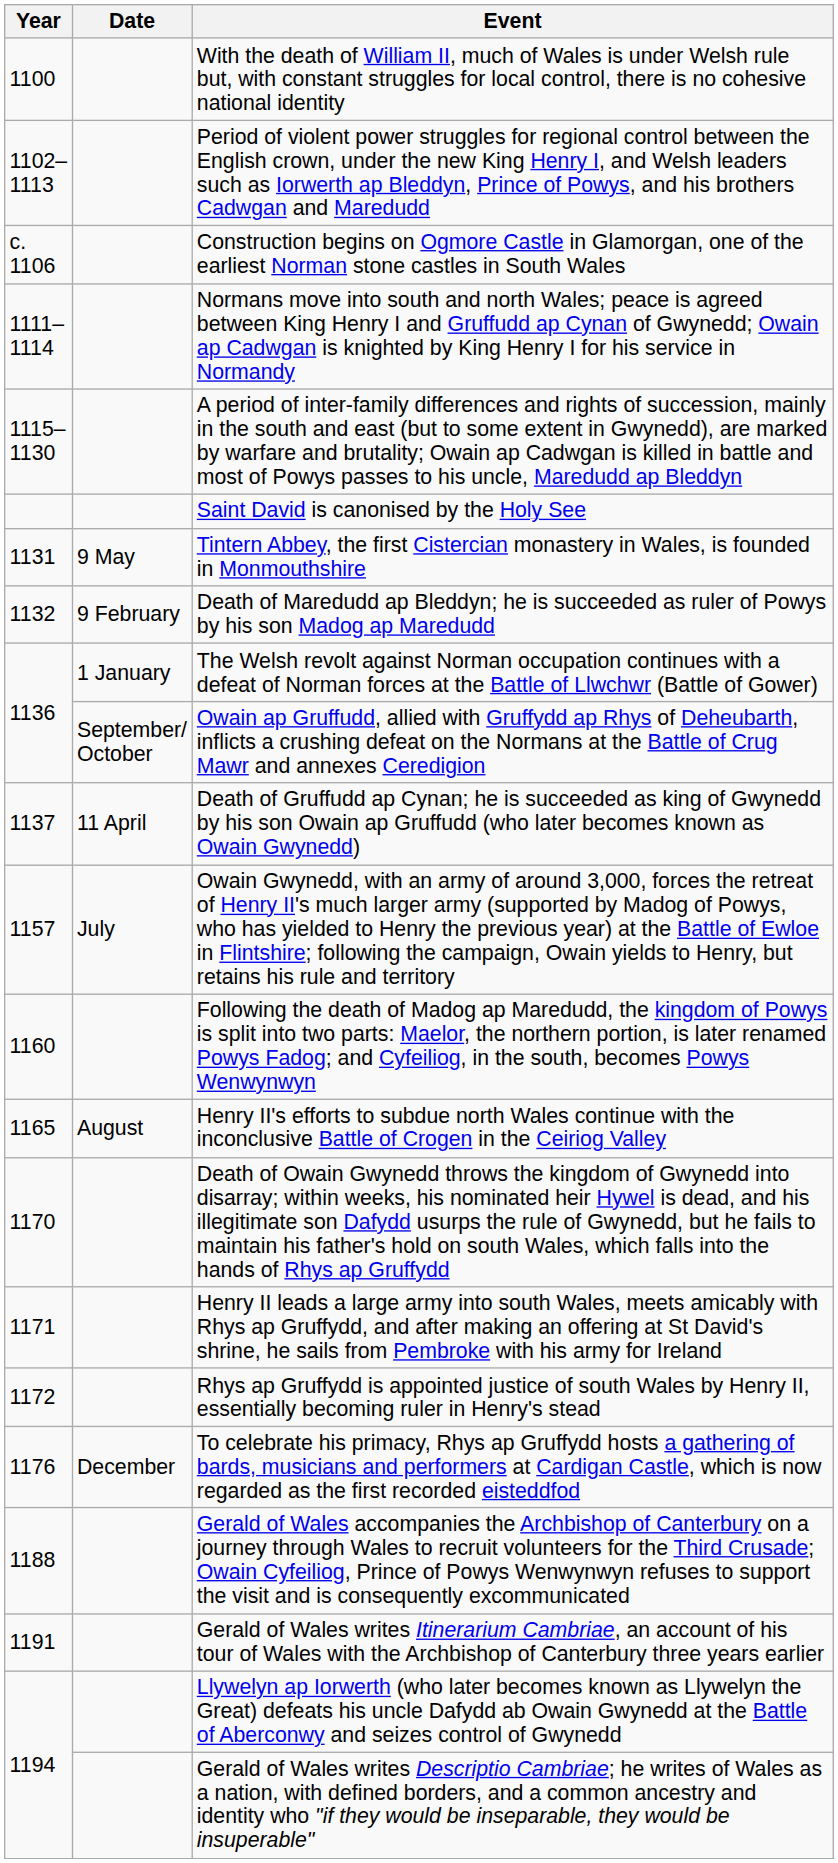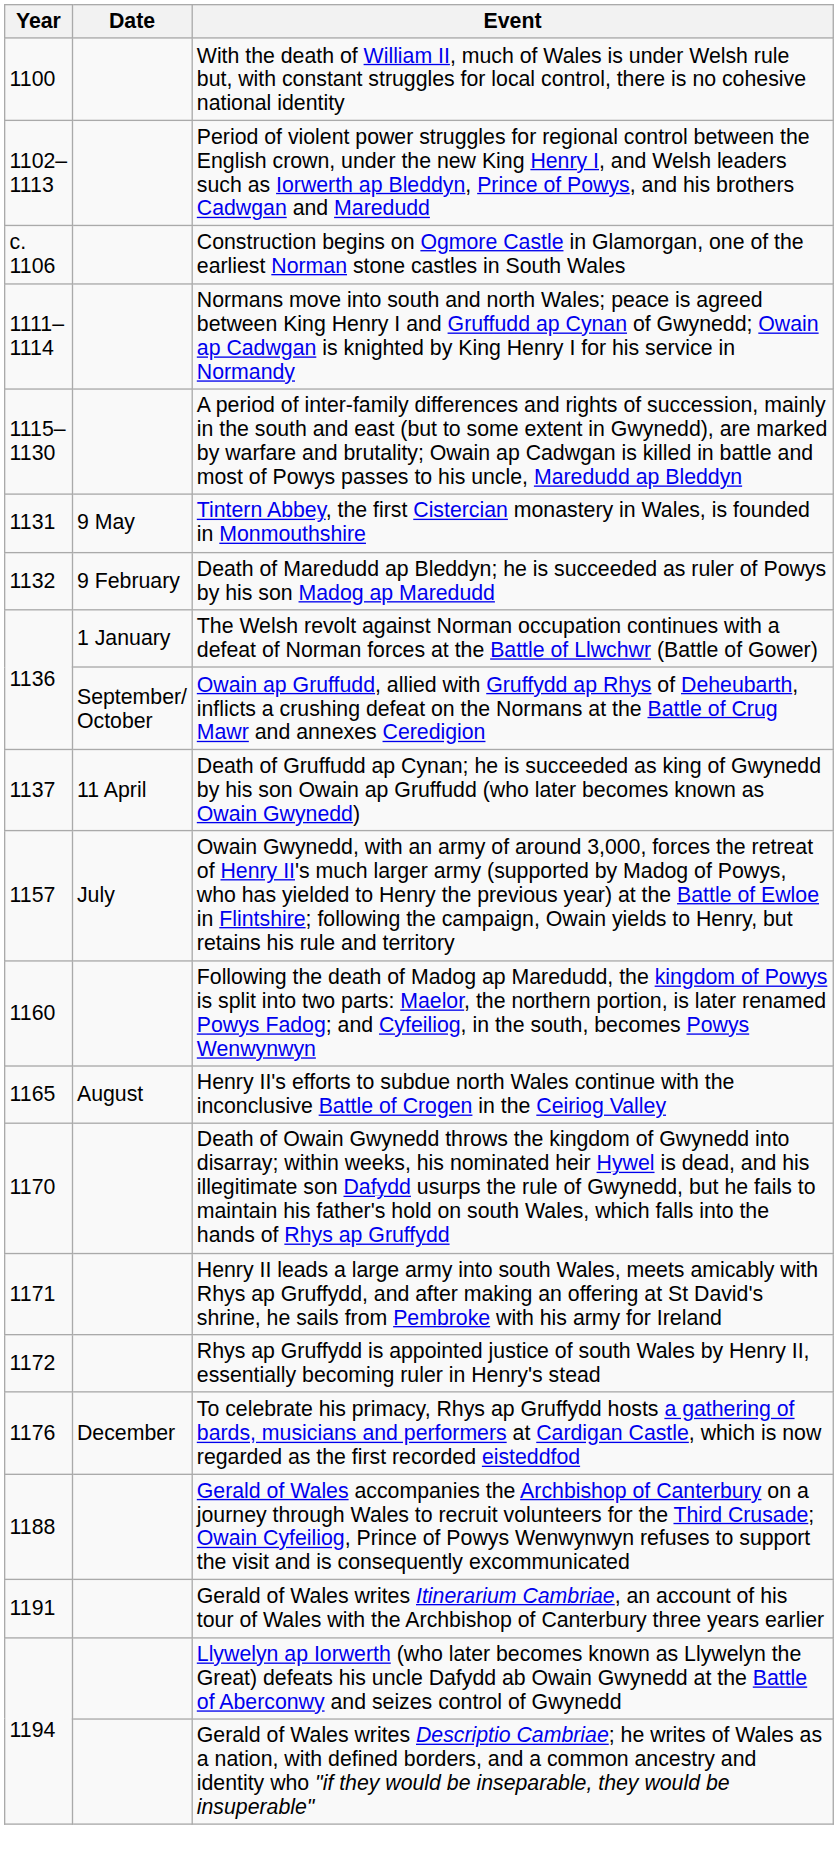 <table class="wikitable" width="100%">
 <tr>
 <th style="width:6%">Year</th>
 <th style="width:6%">Date</th>
 <th>Event</th>
 </tr>
 <tr>
 <td>1100</td>
 <td></td>
 <td>With the death of <a href='#'>William II</a>, much of Wales is under Welsh rule but, with constant struggles for local control, there is no cohesive national identity</td>
 </tr>
 <tr>
 <td>1102–1113</td>
 <td></td>
 <td>Period of violent power struggles for regional control between the English crown, under the new King <a href='#'>Henry I</a>, and Welsh leaders such as <a href='#'>Iorwerth ap Bleddyn</a>, <a href='#'>Prince of Powys</a>, and his brothers <a href='#'>Cadwgan</a> and <a href='#'>Maredudd</a></td>
 </tr>
 <tr>
 <td>c. 1106</td>
 <td></td>
 <td>Construction begins on <a href='#'>Ogmore Castle</a> in Glamorgan, one of the earliest <a href='#'>Norman</a> stone castles in South Wales</td>
 </tr>
 <tr>
 <td>1111–1114</td>
 <td></td>
 <td>Normans move into south and north Wales; peace is agreed between King Henry I and <a href='#'>Gruffudd ap Cynan</a> of Gwynedd; <a href='#'>Owain ap Cadwgan</a> is knighted by King Henry I for his service in <a href='#'>Normandy</a></td>
 </tr>
 <tr>
 <td>1115–1130</td>
 <td></td>
 <td>A period of inter-family differences and rights of succession, mainly in the south and east (but to some extent in Gwynedd), are marked by warfare and brutality; Owain ap Cadwgan is killed in battle and most of Powys passes to his uncle, <a href='#'>Maredudd ap Bleddyn</a></td>
-</tr>
-<tr>
-<td></td>
-<td></td>
-<td><a href='#'>Saint David</a> is canonised by the <a href='#'>Holy See</a></td>
 </tr>
 <tr>
 <td>1131</td>
 <td>9 May</td>
 <td><a href='#'>Tintern Abbey</a>, the first <a href='#'>Cistercian</a> monastery in Wales, is founded in <a href='#'>Monmouthshire</a></td>
 </tr>
 <tr>
 <td>1132</td>
 <td>9 February</td>
 <td>Death of Maredudd ap Bleddyn; he is succeeded as ruler of Powys by his son <a href='#'>Madog ap Maredudd</a></td>
 </tr>
 <tr>
 <td rowspan=2>1136</td>
 <td>1 January</td>
 <td>The Welsh revolt against Norman occupation continues with a defeat of Norman forces at the <a href='#'>Battle of Llwchwr</a> (Battle of Gower)</td>
 </tr>
 <tr>
 <td>September/<br>October</td>
 <td><a href='#'>Owain ap Gruffudd</a>, allied with <a href='#'>Gruffydd ap Rhys</a> of <a href='#'>Deheubarth</a>, inflicts a crushing defeat on the Normans at the <a href='#'>Battle of Crug Mawr</a> and annexes <a href='#'>Ceredigion</a></td>
 </tr>
 <tr>
 <td>1137</td>
 <td>11 April</td>
 <td>Death of Gruffudd ap Cynan; he is succeeded as king of Gwynedd by his son Owain ap Gruffudd (who later becomes known as <a href='#'>Owain Gwynedd</a>)</td>
 </tr>
 <tr>
 <td>1157</td>
 <td>July</td>
 <td>Owain Gwynedd, with an army of around 3,000, forces the retreat of <a href='#'>Henry II</a>'s much larger army (supported by Madog of Powys, who has yielded to Henry the previous year) at the <a href='#'>Battle of Ewloe</a> in <a href='#'>Flintshire</a>; following the campaign, Owain yields to Henry, but retains his rule and territory</td>
 </tr>
 <tr>
 <td>1160</td>
 <td></td>
 <td>Following the death of Madog ap Maredudd, the <a href='#'>kingdom of Powys</a> is split into two parts: <a href='#'>Maelor</a>, the northern portion, is later renamed <a href='#'>Powys Fadog</a>; and <a href='#'>Cyfeiliog</a>, in the south, becomes <a href='#'>Powys Wenwynwyn</a></td>
 </tr>
 <tr>
 <td>1165</td>
 <td>August</td>
 <td>Henry II's efforts to subdue north Wales continue with the inconclusive <a href='#'>Battle of Crogen</a> in the <a href='#'>Ceiriog Valley</a></td>
 </tr>
 <tr>
 <td>1170</td>
 <td></td>
 <td>Death of Owain Gwynedd throws the kingdom of Gwynedd into disarray; within weeks, his nominated heir <a href='#'>Hywel</a> is dead, and his illegitimate son <a href='#'>Dafydd</a> usurps the rule of Gwynedd, but he fails to maintain his father's hold on south Wales, which falls into the hands of <a href='#'>Rhys ap Gruffydd</a></td>
 </tr>
 <tr>
 <td>1171</td>
 <td></td>
 <td>Henry II leads a large army into south Wales, meets amicably with Rhys ap Gruffydd, and after making an offering at St David's shrine, he sails from <a href='#'>Pembroke</a> with his army for Ireland</td>
 </tr>
 <tr>
 <td>1172</td>
 <td></td>
 <td>Rhys ap Gruffydd is appointed justice of south Wales by Henry II, essentially becoming ruler in Henry's stead</td>
 </tr>
 <tr>
 <td>1176</td>
 <td>December</td>
 <td>To celebrate his primacy, Rhys ap Gruffydd hosts <a href='#'>a gathering of bards, musicians and performers</a> at <a href='#'>Cardigan Castle</a>, which is now regarded as the first recorded <a href='#'>eisteddfod</a></td>
 </tr>
 <tr>
 <td>1188</td>
 <td></td>
 <td><a href='#'>Gerald of Wales</a> accompanies the <a href='#'>Archbishop of Canterbury</a> on a journey through Wales to recruit volunteers for the <a href='#'>Third Crusade</a>; <a href='#'>Owain Cyfeiliog</a>, Prince of Powys Wenwynwyn refuses to support the visit and is consequently excommunicated</td>
 </tr>
 <tr>
 <td>1191</td>
 <td></td>
 <td>Gerald of Wales writes <em><a href='#'>Itinerarium Cambriae</a></em>, an account of his tour of Wales with the Archbishop of Canterbury three years earlier</td>
 </tr>
 <tr>
 <td rowspan=2>1194</td>
 <td></td>
 <td><a href='#'>Llywelyn ap Iorwerth</a> (who later becomes known as Llywelyn the Great) defeats his uncle Dafydd ab Owain Gwynedd at the <a href='#'>Battle of Aberconwy</a> and seizes control of Gwynedd</td>
 </tr>
 <tr>
 <td></td>
 <td>Gerald of Wales writes <em><a href='#'>Descriptio Cambriae</a></em>; he writes of Wales as a nation, with defined borders, and a common ancestry and identity who <em>"if they would be inseparable, they would be insuperable"</em></td>
 </tr>
 </table>
